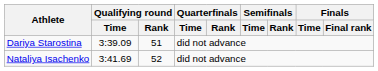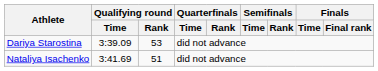 <table class="wikitable" style="font-size:90%">
 <tr>
 <th rowspan="2">Athlete</th>
 <th colspan="2">Qualifying round</th>
 <th colspan="2">Quarterfinals</th>
 <th colspan="2">Semifinals</th>
 <th colspan="2">Finals</th>
 </tr>
 <tr>
 <th>Time</th>
 <th>Rank</th>
 <th>Time</th>
 <th>Rank</th>
 <th>Time</th>
 <th>Rank</th>
 <th>Time</th>
 <th>Final rank</th>
 </tr>
 <tr>
 <td><a href='#'>Dariya Starostina</a></td>
 <td align="center">3:39.09</td>
-<td align="center">51</td>
+<td align="center">53</td>
 <td colspan="6">did not advance</td>
 </tr>
 <tr>
 <td><a href='#'>Nataliya Isachenko</a></td>
 <td align="center">3:41.69</td>
-<td align="center">52</td>
+<td align="center">51</td>
 <td colspan="6">did not advance</td>
 </tr>
 </table>
